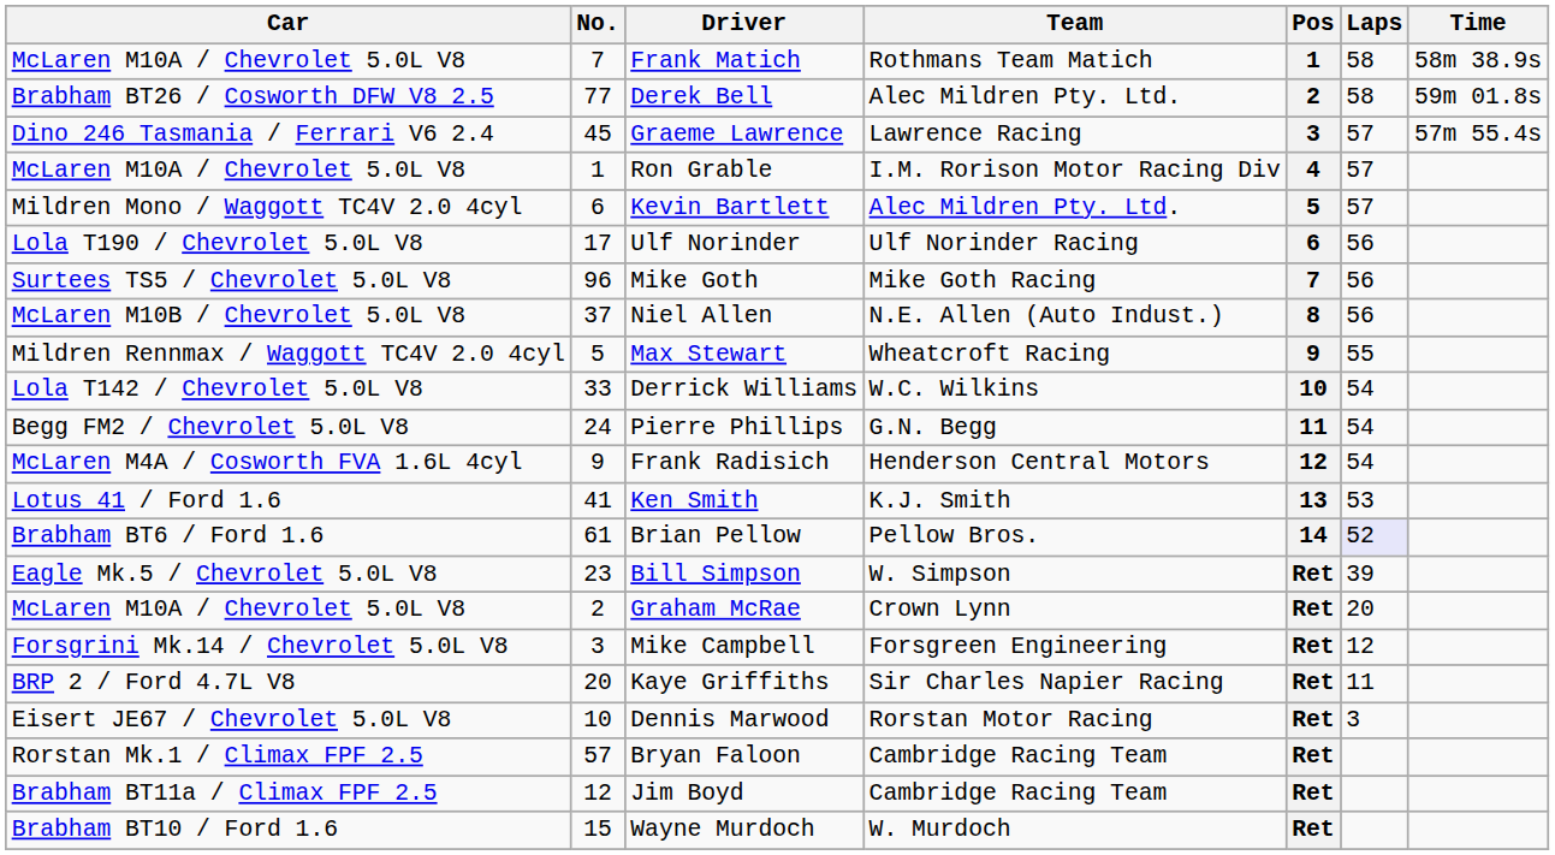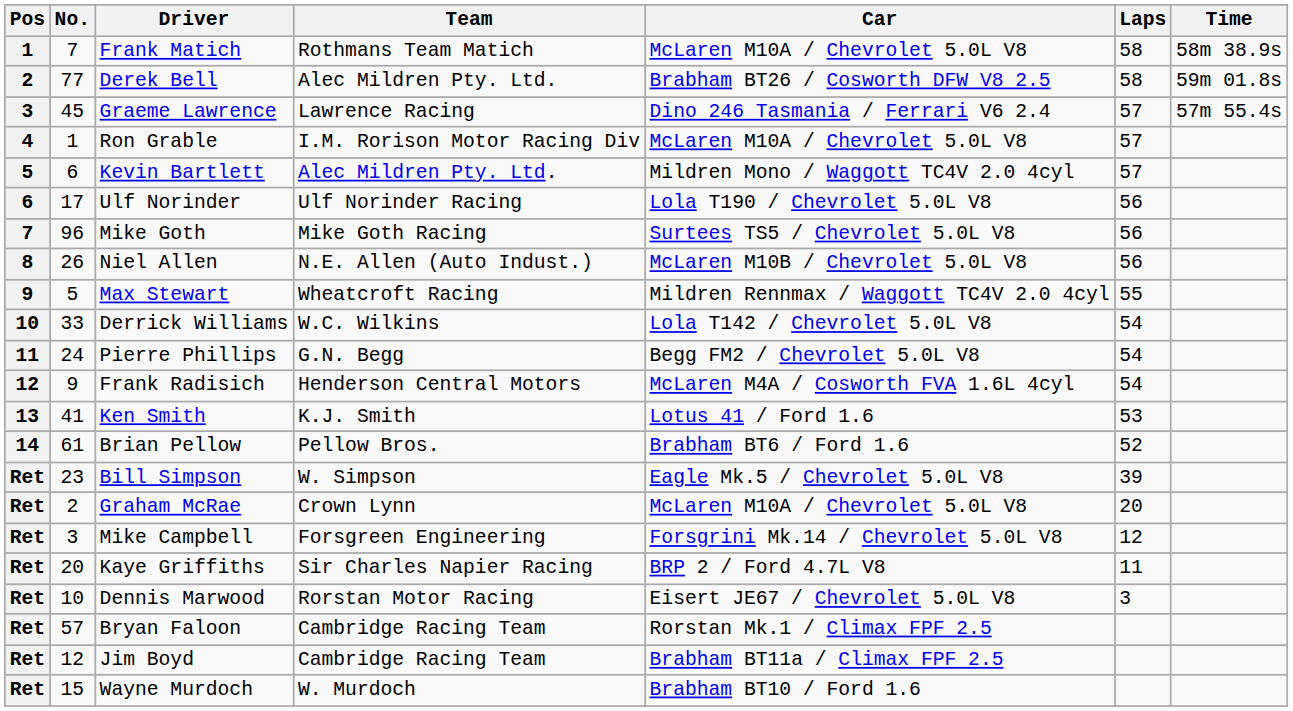 <table class="wikitable" style="font-size: 87%;">
 <tr>
-<th>Car</th>
+<th>Pos</th>
 <th>No.</th>
 <th>Driver</th>
 <th>Team</th>
-<th>Pos</th>
+<th>Car</th>
 <th>Laps</th>
 <th>Time</th>
 </tr>
 <tr>
-<td><a href='#'>McLaren</a> M10A / <a href='#'>Chevrolet</a> 5.0L V8</td>
+<th>1</th>
 <td align="center">7</td>
 <td> <a href='#'>Frank Matich</a></td>
 <td>Rothmans Team Matich</td>
-<th>1</th>
+<td><a href='#'>McLaren</a> M10A / <a href='#'>Chevrolet</a> 5.0L V8</td>
 <td>58</td>
 <td>58m 38.9s</td>
 </tr>
 <tr>
-<td><a href='#'>Brabham</a> BT26 / <a href='#'>Cosworth DFW V8 2.5</a></td>
+<th>2</th>
 <td align="center">77</td>
 <td> <a href='#'>Derek Bell</a></td>
 <td>Alec Mildren Pty. Ltd.</td>
-<th>2</th>
+<td><a href='#'>Brabham</a> BT26 / <a href='#'>Cosworth DFW V8 2.5</a></td>
 <td>58</td>
 <td>59m 01.8s</td>
 </tr>
 <tr>
-<td><a href='#'>Dino 246 Tasmania</a> / <a href='#'>Ferrari</a> V6 2.4</td>
+<th>3</th>
 <td align="center">45</td>
 <td> <a href='#'>Graeme Lawrence</a></td>
 <td>Lawrence Racing</td>
-<th>3</th>
+<td><a href='#'>Dino 246 Tasmania</a> / <a href='#'>Ferrari</a> V6 2.4</td>
 <td>57</td>
 <td>57m 55.4s</td>
 </tr>
 <tr>
-<td><a href='#'>McLaren</a> M10A / <a href='#'>Chevrolet</a> 5.0L V8</td>
+<th>4</th>
 <td align="center">1</td>
 <td> Ron Grable</td>
 <td>I.M. Rorison Motor Racing Div</td>
-<th>4</th>
+<td><a href='#'>McLaren</a> M10A / <a href='#'>Chevrolet</a> 5.0L V8</td>
 <td>57</td>
 <td></td>
 </tr>
 <tr>
-<td>Mildren Mono / <a href='#'>Waggott</a> TC4V 2.0 4cyl</td>
+<th>5</th>
 <td align="center">6</td>
 <td> <a href='#'>Kevin Bartlett</a></td>
 <td><a href='#'>Alec Mildren Pty. Ltd</a>.</td>
-<th>5</th>
+<td>Mildren Mono / <a href='#'>Waggott</a> TC4V 2.0 4cyl</td>
 <td>57</td>
 <td></td>
 </tr>
 <tr>
-<td><a href='#'>Lola</a> T190 / <a href='#'>Chevrolet</a> 5.0L V8</td>
+<th>6</th>
 <td align="center">17</td>
 <td> Ulf Norinder</td>
 <td>Ulf Norinder Racing</td>
-<th>6</th>
+<td><a href='#'>Lola</a> T190 / <a href='#'>Chevrolet</a> 5.0L V8</td>
 <td>56</td>
 <td></td>
 </tr>
 <tr>
-<td><a href='#'>Surtees</a> TS5 / <a href='#'>Chevrolet</a> 5.0L V8</td>
+<th>7</th>
 <td align="center">96</td>
 <td> Mike Goth</td>
 <td>Mike Goth Racing</td>
-<th>7</th>
+<td><a href='#'>Surtees</a> TS5 / <a href='#'>Chevrolet</a> 5.0L V8</td>
 <td>56</td>
 <td></td>
 </tr>
 <tr>
-<td><a href='#'>McLaren</a> M10B / <a href='#'>Chevrolet</a> 5.0L V8</td>
-<td align="center">37</td>
+<th>8</th>
+<td align="center">26</td>
 <td> Niel Allen</td>
 <td>N.E. Allen (Auto Indust.)</td>
-<th>8</th>
+<td><a href='#'>McLaren</a> M10B / <a href='#'>Chevrolet</a> 5.0L V8</td>
 <td>56</td>
 <td></td>
 </tr>
 <tr>
-<td>Mildren Rennmax / <a href='#'>Waggott</a> TC4V 2.0 4cyl</td>
+<th>9</th>
 <td align="center">5</td>
 <td> <a href='#'>Max Stewart</a></td>
 <td>Wheatcroft Racing</td>
-<th>9</th>
+<td>Mildren Rennmax / <a href='#'>Waggott</a> TC4V 2.0 4cyl</td>
 <td>55</td>
 <td></td>
 </tr>
 <tr>
-<td><a href='#'>Lola</a> T142 / <a href='#'>Chevrolet</a> 5.0L V8</td>
+<th>10</th>
 <td align="center">33</td>
 <td> Derrick Williams</td>
 <td>W.C. Wilkins</td>
-<th>10</th>
+<td><a href='#'>Lola</a> T142 / <a href='#'>Chevrolet</a> 5.0L V8</td>
 <td>54</td>
 <td></td>
 </tr>
 <tr>
-<td>Begg FM2 / <a href='#'>Chevrolet</a> 5.0L V8</td>
+<th>11</th>
 <td align="center">24</td>
 <td> Pierre Phillips</td>
 <td>G.N. Begg</td>
-<th>11</th>
+<td>Begg FM2 / <a href='#'>Chevrolet</a> 5.0L V8</td>
 <td>54</td>
 <td></td>
 </tr>
 <tr>
-<td><a href='#'>McLaren</a> M4A / <a href='#'>Cosworth FVA</a> 1.6L 4cyl</td>
+<th>12</th>
 <td align="center">9</td>
 <td> Frank Radisich</td>
 <td>Henderson Central Motors</td>
-<th>12</th>
+<td><a href='#'>McLaren</a> M4A / <a href='#'>Cosworth FVA</a> 1.6L 4cyl</td>
 <td>54</td>
 <td></td>
 </tr>
 <tr>
-<td><a href='#'>Lotus 41</a> / Ford 1.6</td>
+<th>13</th>
 <td align="center">41</td>
 <td> <a href='#'>Ken Smith</a></td>
 <td>K.J. Smith</td>
-<th>13</th>
+<td><a href='#'>Lotus 41</a> / Ford 1.6</td>
 <td>53</td>
 <td></td>
 </tr>
 <tr>
-<td><a href='#'>Brabham</a> BT6 / Ford 1.6</td>
+<th>14</th>
 <td align="center">61</td>
 <td> Brian Pellow</td>
 <td>Pellow Bros.</td>
-<th>14</th>
-<td style="background: lavender;">52</td>
+<td><a href='#'>Brabham</a> BT6 / Ford 1.6</td>
+<td>52</td>
 <td></td>
 </tr>
 <tr>
-<td><a href='#'>Eagle</a> Mk.5 / <a href='#'>Chevrolet</a> 5.0L V8</td>
+<th>Ret</th>
 <td align="center">23</td>
 <td> <a href='#'>Bill Simpson</a></td>
 <td>W. Simpson</td>
-<th>Ret</th>
+<td><a href='#'>Eagle</a> Mk.5 / <a href='#'>Chevrolet</a> 5.0L V8</td>
 <td>39</td>
 <td></td>
 </tr>
 <tr>
-<td><a href='#'>McLaren</a> M10A / <a href='#'>Chevrolet</a> 5.0L V8</td>
+<th>Ret</th>
 <td align="center">2</td>
 <td> <a href='#'>Graham McRae</a></td>
 <td>Crown Lynn</td>
-<th>Ret</th>
+<td><a href='#'>McLaren</a> M10A / <a href='#'>Chevrolet</a> 5.0L V8</td>
 <td>20</td>
 <td></td>
 </tr>
 <tr>
-<td><a href='#'>Forsgrini</a> Mk.14 / <a href='#'>Chevrolet</a> 5.0L V8</td>
+<th>Ret</th>
 <td align="center">3</td>
 <td> Mike Campbell</td>
 <td>Forsgreen Engineering</td>
-<th>Ret</th>
+<td><a href='#'>Forsgrini</a> Mk.14 / <a href='#'>Chevrolet</a> 5.0L V8</td>
 <td>12</td>
 <td></td>
 </tr>
 <tr>
-<td><a href='#'>BRP</a> 2 / Ford 4.7L V8</td>
+<th>Ret</th>
 <td align="center">20</td>
 <td> Kaye Griffiths</td>
 <td>Sir Charles Napier Racing</td>
-<th>Ret</th>
+<td><a href='#'>BRP</a> 2 / Ford 4.7L V8</td>
 <td>11</td>
 <td></td>
 </tr>
 <tr>
-<td>Eisert JE67 / <a href='#'>Chevrolet</a> 5.0L V8</td>
+<th>Ret</th>
 <td align="center">10</td>
 <td> Dennis Marwood</td>
 <td>Rorstan Motor Racing</td>
-<th>Ret</th>
+<td>Eisert JE67 / <a href='#'>Chevrolet</a> 5.0L V8</td>
 <td>3</td>
 <td></td>
 </tr>
 <tr>
-<td>Rorstan Mk.1 / <a href='#'>Climax FPF 2.5</a></td>
+<th>Ret</th>
 <td align="center">57</td>
 <td> Bryan Faloon</td>
 <td>Cambridge Racing Team</td>
-<th>Ret</th>
+<td>Rorstan Mk.1 / <a href='#'>Climax FPF 2.5</a></td>
 <td></td>
 <td></td>
 </tr>
 <tr>
-<td><a href='#'>Brabham</a> BT11a / <a href='#'>Climax FPF 2.5</a></td>
+<th>Ret</th>
 <td align="center">12</td>
 <td> Jim Boyd</td>
 <td>Cambridge Racing Team</td>
-<th>Ret</th>
+<td><a href='#'>Brabham</a> BT11a / <a href='#'>Climax FPF 2.5</a></td>
 <td></td>
 <td></td>
 </tr>
 <tr>
-<td><a href='#'>Brabham</a> BT10 / Ford 1.6</td>
+<th>Ret</th>
 <td align="center">15</td>
 <td> Wayne Murdoch</td>
 <td>W. Murdoch</td>
-<th>Ret</th>
+<td><a href='#'>Brabham</a> BT10 / Ford 1.6</td>
 <td></td>
 <td></td>
 </tr>
 </table>
